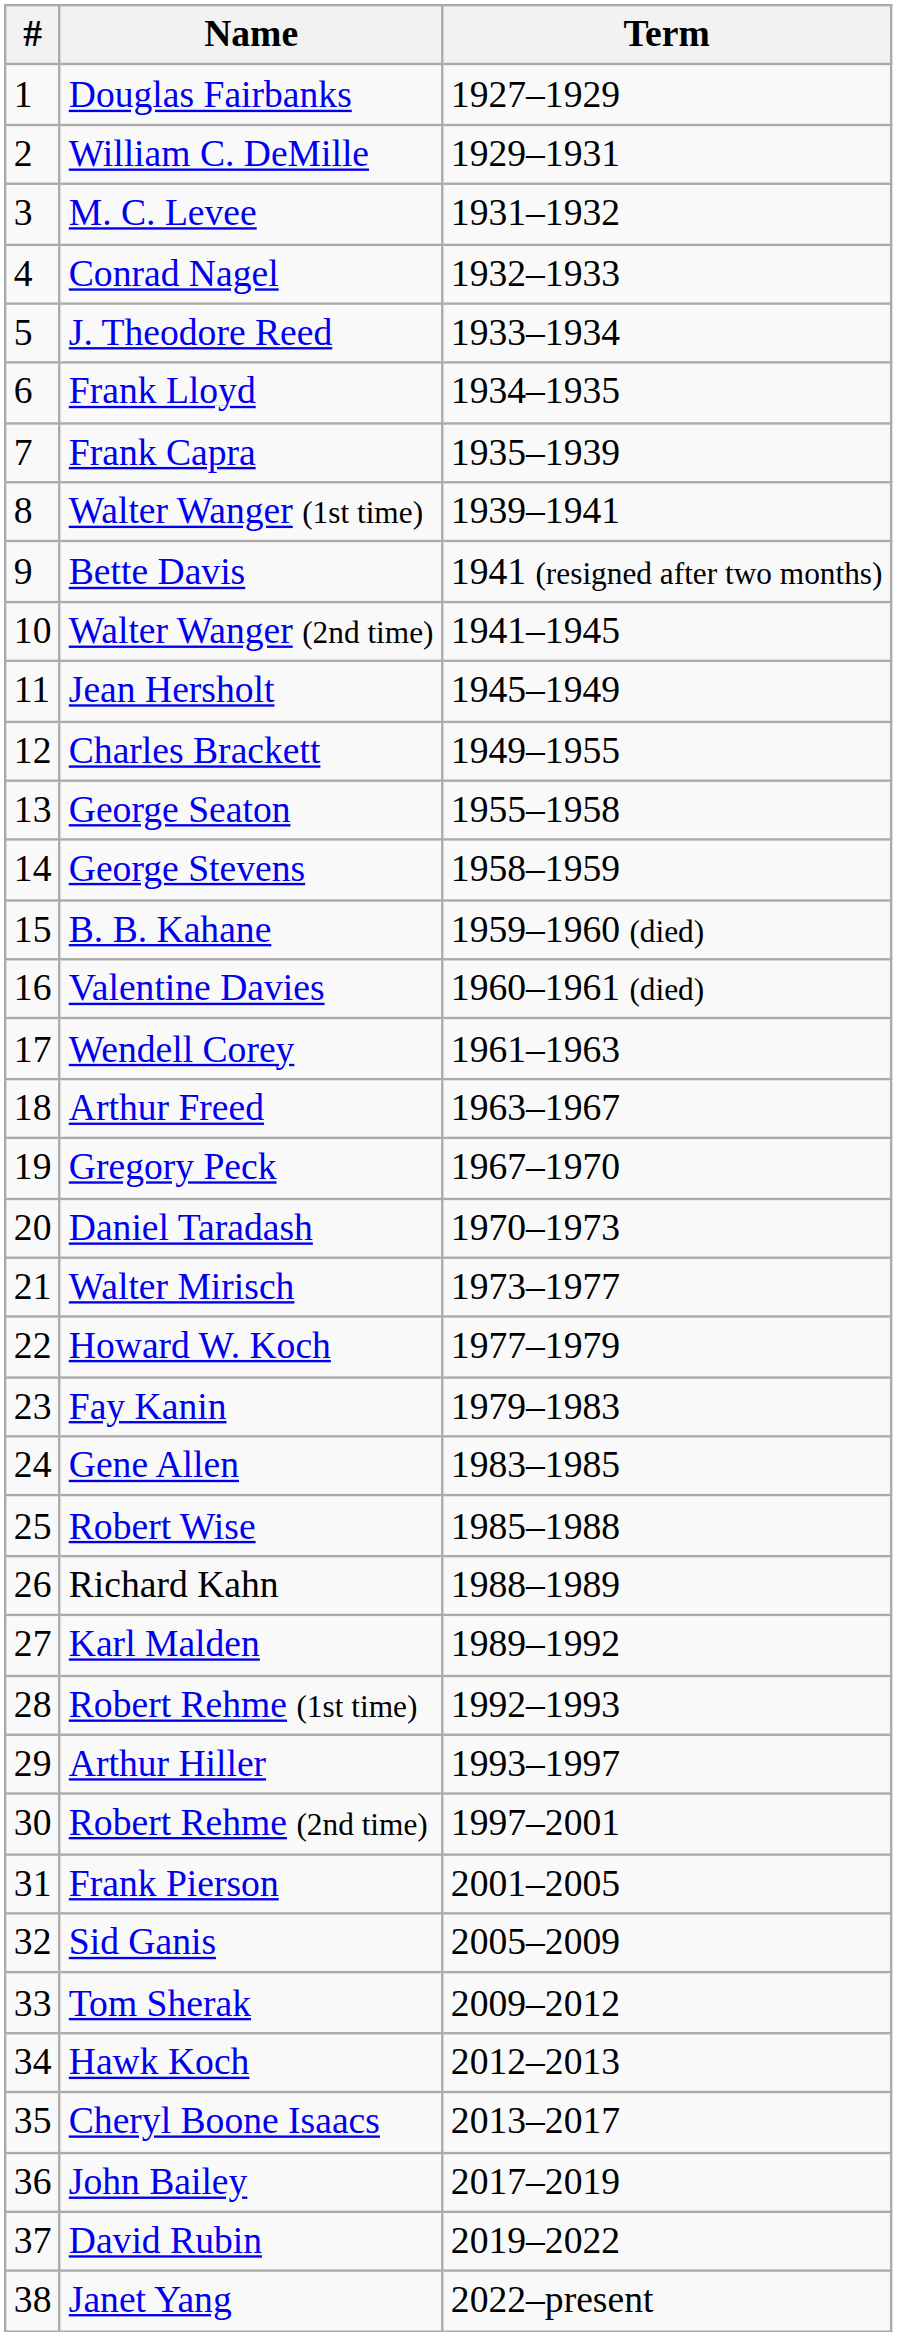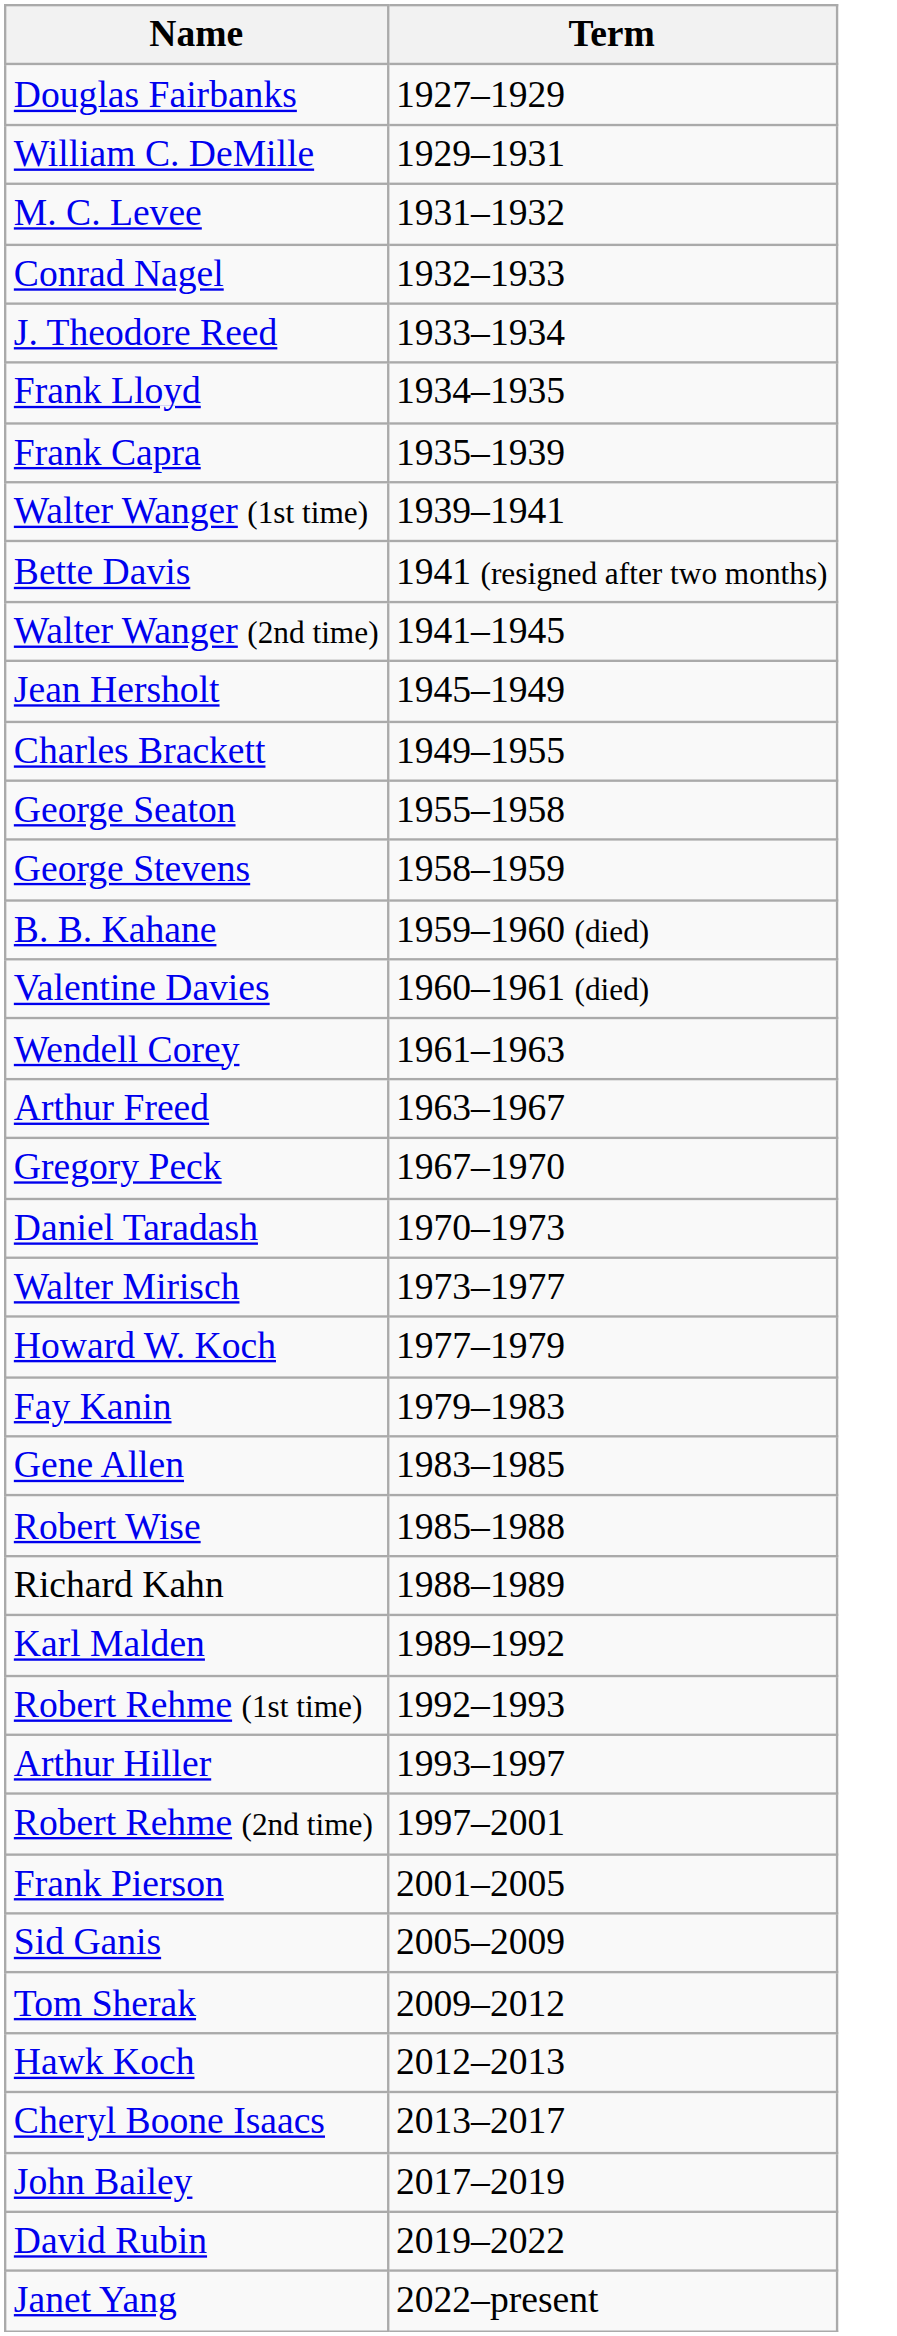 <table class="wikitable sortable">
 <tr>
-<th>#</th>
 <th>Name</th>
 <th>Term</th>
 </tr>
 <tr>
-<td>1</td>
 <td><a href='#'>Douglas Fairbanks</a></td>
 <td>1927–1929</td>
 </tr>
 <tr>
-<td>2</td>
 <td><a href='#'>William C. DeMille</a></td>
 <td>1929–1931</td>
 </tr>
 <tr>
-<td>3</td>
 <td><a href='#'>M. C. Levee</a></td>
 <td>1931–1932</td>
 </tr>
 <tr>
-<td>4</td>
 <td><a href='#'>Conrad Nagel</a></td>
 <td>1932–1933</td>
 </tr>
 <tr>
-<td>5</td>
 <td><a href='#'>J. Theodore Reed</a></td>
 <td>1933–1934</td>
 </tr>
 <tr>
-<td>6</td>
 <td><a href='#'>Frank Lloyd</a></td>
 <td>1934–1935</td>
 </tr>
 <tr>
-<td>7</td>
 <td><a href='#'>Frank Capra</a></td>
 <td>1935–1939</td>
 </tr>
 <tr>
-<td>8</td>
 <td><a href='#'>Walter Wanger</a> <small>(1st time)</small></td>
 <td>1939–1941</td>
 </tr>
 <tr>
-<td>9</td>
 <td><a href='#'>Bette Davis</a></td>
 <td>1941 <small>(resigned after two months)</small></td>
 </tr>
 <tr>
-<td>10</td>
 <td><a href='#'>Walter Wanger</a> <small>(2nd time)</small></td>
 <td>1941–1945</td>
 </tr>
 <tr>
-<td>11</td>
 <td><a href='#'>Jean Hersholt</a></td>
 <td>1945–1949</td>
 </tr>
 <tr>
-<td>12</td>
 <td><a href='#'>Charles Brackett</a></td>
 <td>1949–1955</td>
 </tr>
 <tr>
-<td>13</td>
 <td><a href='#'>George Seaton</a></td>
 <td>1955–1958</td>
 </tr>
 <tr>
-<td>14</td>
 <td><a href='#'>George Stevens</a></td>
 <td>1958–1959</td>
 </tr>
 <tr>
-<td>15</td>
 <td><a href='#'>B. B. Kahane</a></td>
 <td>1959–1960 <small>(died)</small></td>
 </tr>
 <tr>
-<td>16</td>
 <td><a href='#'>Valentine Davies</a></td>
 <td>1960–1961 <small>(died)</small></td>
 </tr>
 <tr>
-<td>17</td>
 <td><a href='#'>Wendell Corey</a></td>
 <td>1961–1963</td>
 </tr>
 <tr>
-<td>18</td>
 <td><a href='#'>Arthur Freed</a></td>
 <td>1963–1967</td>
 </tr>
 <tr>
-<td>19</td>
 <td><a href='#'>Gregory Peck</a></td>
 <td>1967–1970</td>
 </tr>
 <tr>
-<td>20</td>
 <td><a href='#'>Daniel Taradash</a></td>
 <td>1970–1973</td>
 </tr>
 <tr>
-<td>21</td>
 <td><a href='#'>Walter Mirisch</a></td>
 <td>1973–1977</td>
 </tr>
 <tr>
-<td>22</td>
 <td><a href='#'>Howard W. Koch</a></td>
 <td>1977–1979</td>
 </tr>
 <tr>
-<td>23</td>
 <td><a href='#'>Fay Kanin</a></td>
 <td>1979–1983</td>
 </tr>
 <tr>
-<td>24</td>
 <td><a href='#'>Gene Allen</a></td>
 <td>1983–1985</td>
 </tr>
 <tr>
-<td>25</td>
 <td><a href='#'>Robert Wise</a></td>
 <td>1985–1988</td>
 </tr>
 <tr>
-<td>26</td>
 <td>Richard Kahn</td>
 <td>1988–1989</td>
 </tr>
 <tr>
-<td>27</td>
 <td><a href='#'>Karl Malden</a></td>
 <td>1989–1992</td>
 </tr>
 <tr>
-<td>28</td>
 <td><a href='#'>Robert Rehme</a> <small>(1st time)</small></td>
 <td>1992–1993</td>
 </tr>
 <tr>
-<td>29</td>
 <td><a href='#'>Arthur Hiller</a></td>
 <td>1993–1997</td>
 </tr>
 <tr>
-<td>30</td>
 <td><a href='#'>Robert Rehme</a> <small>(2nd time)</small></td>
 <td>1997–2001</td>
 </tr>
 <tr>
-<td>31</td>
 <td><a href='#'>Frank Pierson</a></td>
 <td>2001–2005</td>
 </tr>
 <tr>
-<td>32</td>
 <td><a href='#'>Sid Ganis</a></td>
 <td>2005–2009</td>
 </tr>
 <tr>
-<td>33</td>
 <td><a href='#'>Tom Sherak</a></td>
 <td>2009–2012</td>
 </tr>
 <tr>
-<td>34</td>
 <td><a href='#'>Hawk Koch</a></td>
 <td>2012–2013</td>
 </tr>
 <tr>
-<td>35</td>
 <td><a href='#'>Cheryl Boone Isaacs</a></td>
 <td>2013–2017</td>
 </tr>
 <tr>
-<td>36</td>
 <td><a href='#'>John Bailey</a></td>
 <td>2017–2019</td>
 </tr>
 <tr>
-<td>37</td>
 <td><a href='#'>David Rubin</a></td>
 <td>2019–2022</td>
 </tr>
 <tr>
-<td>38</td>
 <td><a href='#'>Janet Yang</a></td>
 <td>2022–present</td>
 </tr>
 </table>
